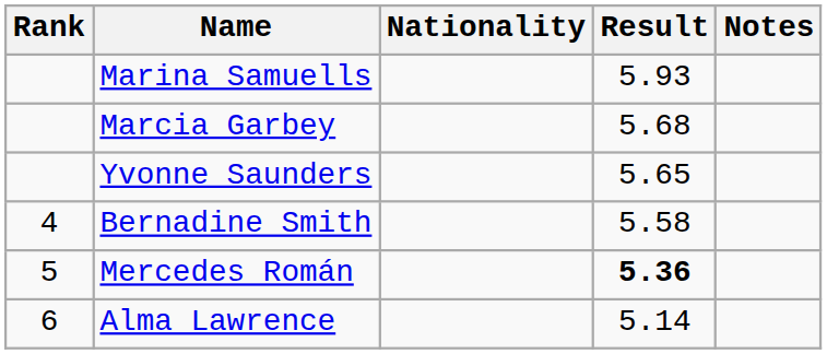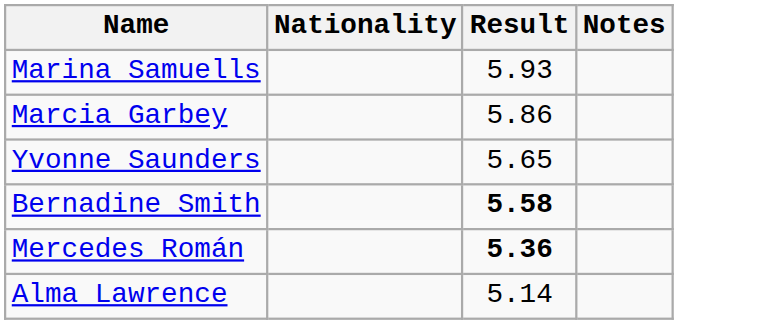 <table class="wikitable sortable" style="text-align:center;font-size:95%">
 <tr>
-<th>Rank</th>
 <th>Name</th>
 <th>Nationality</th>
 <th>Result</th>
 <th>Notes</th>
 </tr>
 <tr>
-<td></td>
 <td align=left><a href='#'>Marina Samuells</a></td>
 <td align=left></td>
 <td>5.93</td>
 <td></td>
 </tr>
 <tr>
-<td></td>
 <td align=left><a href='#'>Marcia Garbey</a></td>
 <td align=left></td>
-<td>5.68</td>
+<td>5.86</td>
 <td></td>
 </tr>
 <tr>
-<td></td>
 <td align=left><a href='#'>Yvonne Saunders</a></td>
 <td align=left></td>
 <td>5.65</td>
 <td></td>
 </tr>
 <tr>
-<td>4</td>
 <td align=left><a href='#'>Bernadine Smith</a></td>
 <td align=left></td>
-<td>5.58</td>
+<td><strong>5.58</strong></td>
 <td></td>
 </tr>
 <tr>
-<td>5</td>
 <td align=left><a href='#'>Mercedes Román</a></td>
 <td align=left></td>
 <td><strong>5.36</strong></td>
 <td></td>
 </tr>
 <tr>
-<td>6</td>
 <td align=left><a href='#'>Alma Lawrence</a></td>
 <td align=left></td>
 <td>5.14</td>
 <td></td>
 </tr>
 </table>
